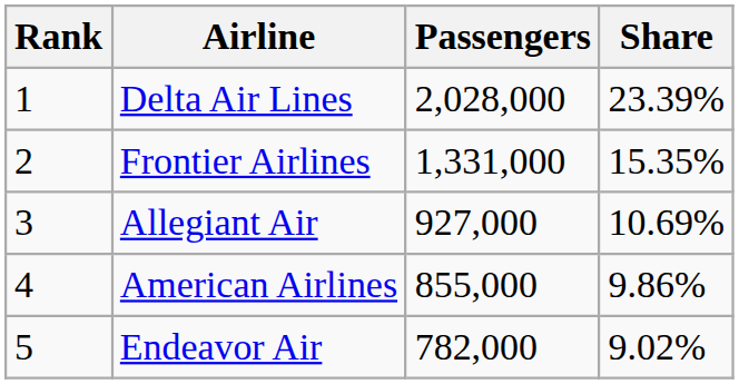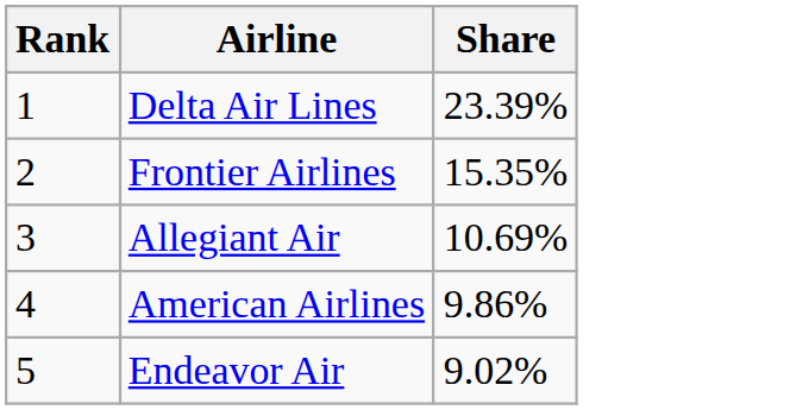 <table class="wikitable sortable" style="font-size: 95%" width= align=>
 <tr>
 <th>Rank</th>
 <th>Airline</th>
-<th>Passengers</th>
 <th>Share</th>
 </tr>
 <tr>
 <td>1</td>
 <td><a href='#'>Delta Air Lines</a></td>
-<td>2,028,000</td>
 <td>23.39%</td>
 </tr>
 <tr>
 <td>2</td>
 <td><a href='#'>Frontier Airlines</a></td>
-<td>1,331,000</td>
 <td>15.35%</td>
 </tr>
 <tr>
 <td>3</td>
 <td><a href='#'>Allegiant Air</a></td>
-<td>927,000</td>
 <td>10.69%</td>
 </tr>
 <tr>
 <td>4</td>
 <td><a href='#'>American Airlines</a></td>
-<td>855,000</td>
 <td>9.86%</td>
 </tr>
 <tr>
 <td>5</td>
 <td><a href='#'>Endeavor Air</a></td>
-<td>782,000</td>
 <td>9.02%</td>
 </tr>
 </table>
